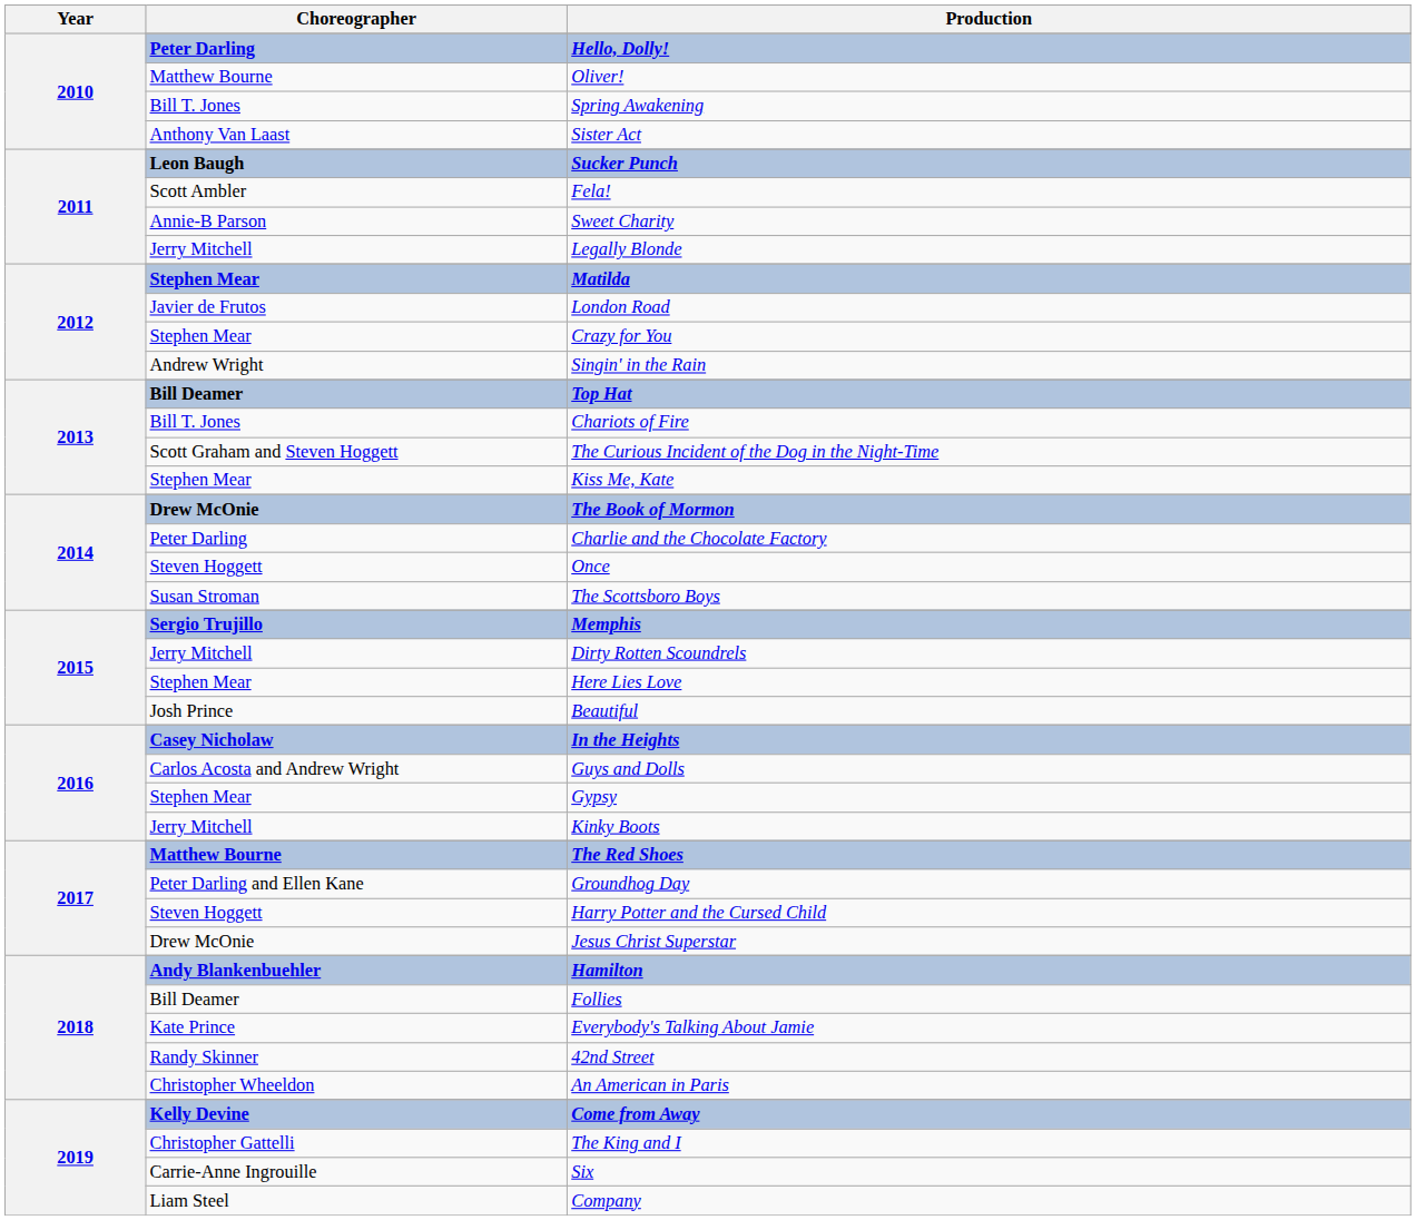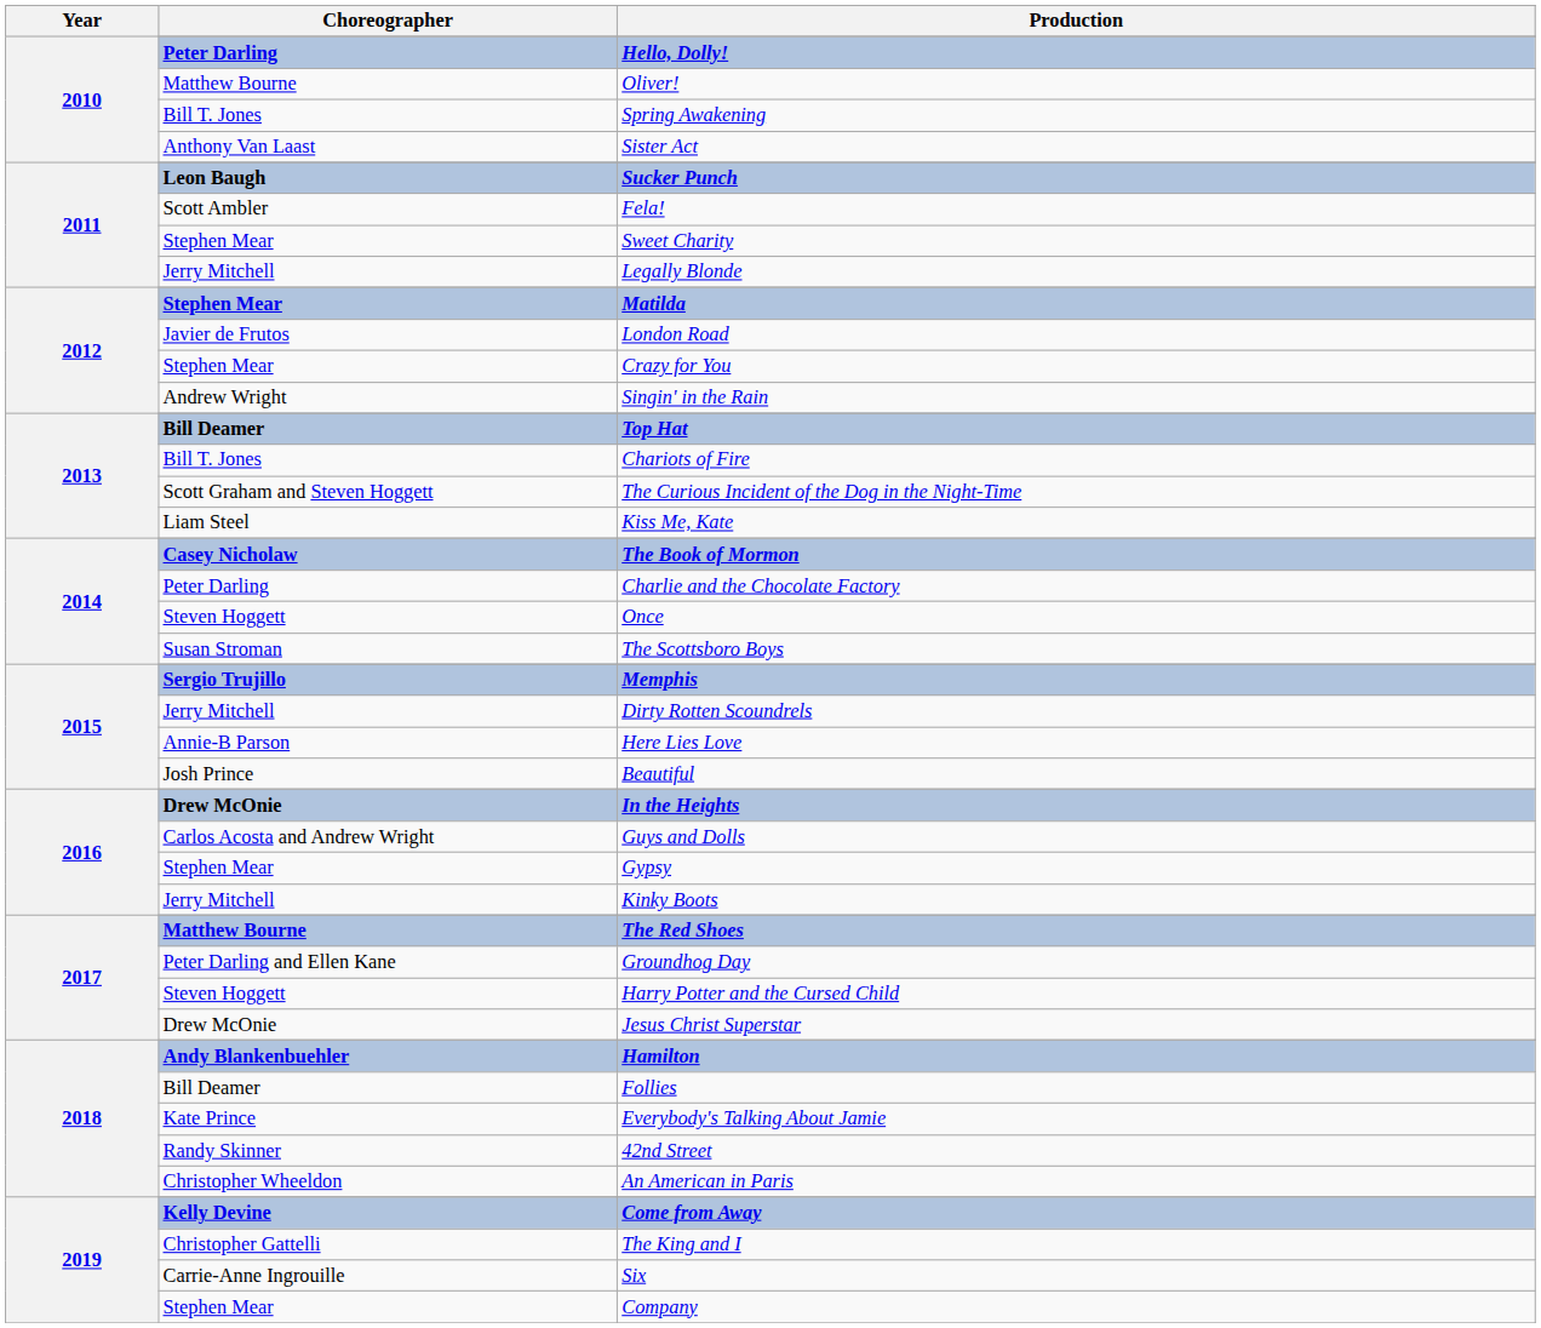 <table class="wikitable" style="width:98%;">
 <tr style="background:#bebebe;">
 <th style="width:10%;">Year</th>
 <th style="width:30%;">Choreographer</th>
 <th style="width:60%;">Production</th>
 </tr>
 <tr>
 <th rowspan="5" align="center"><a href='#'>2010</a></th>
 </tr>
 <tr style="background:#B0C4DE">
 <td><strong><a href='#'>Peter Darling</a></strong></td>
 <td><strong><em><a href='#'>Hello, Dolly!</a></em></strong></td>
 </tr>
 <tr>
 <td><a href='#'>Matthew Bourne</a></td>
 <td><em><a href='#'>Oliver!</a></em></td>
 </tr>
 <tr>
 <td><a href='#'>Bill T. Jones</a></td>
 <td><em><a href='#'>Spring Awakening</a></em></td>
 </tr>
 <tr>
 <td><a href='#'>Anthony Van Laast</a></td>
 <td><em><a href='#'>Sister Act</a></em></td>
 </tr>
 <tr>
 <th rowspan="5" align="center"><a href='#'>2011</a></th>
 </tr>
 <tr style="background:#B0C4DE">
 <td><strong>Leon Baugh</strong></td>
 <td><strong><em><a href='#'>Sucker Punch</a></em></strong></td>
 </tr>
 <tr>
 <td>Scott Ambler</td>
 <td><em><a href='#'>Fela!</a></em></td>
 </tr>
 <tr>
-<td><a href='#'>Annie-B Parson</a></td>
+<td><a href='#'>Stephen Mear</a></td>
 <td><em><a href='#'>Sweet Charity</a></em></td>
 </tr>
 <tr>
 <td><a href='#'>Jerry Mitchell</a></td>
 <td><em><a href='#'>Legally Blonde</a></em></td>
 </tr>
 <tr>
 <th rowspan="5" align="center"><a href='#'>2012</a></th>
 </tr>
 <tr style="background:#B0C4DE">
 <td><strong><a href='#'>Stephen Mear</a></strong></td>
 <td><strong><em><a href='#'>Matilda</a></em></strong></td>
 </tr>
 <tr>
 <td><a href='#'>Javier de Frutos</a></td>
 <td><em><a href='#'>London Road</a></em></td>
 </tr>
 <tr>
 <td><a href='#'>Stephen Mear</a></td>
 <td><em><a href='#'>Crazy for You</a></em></td>
 </tr>
 <tr>
 <td>Andrew Wright</td>
 <td><em><a href='#'>Singin' in the Rain</a></em></td>
 </tr>
 <tr>
 <th rowspan="5" align="center"><a href='#'>2013</a></th>
 </tr>
 <tr style="background:#B0C4DE">
 <td><strong>Bill Deamer</strong></td>
 <td><strong><em><a href='#'>Top Hat</a></em></strong></td>
 </tr>
 <tr>
 <td><a href='#'>Bill T. Jones</a></td>
 <td><em><a href='#'>Chariots of Fire</a></em></td>
 </tr>
 <tr>
 <td>Scott Graham and <a href='#'>Steven Hoggett</a></td>
 <td><em><a href='#'>The Curious Incident of the Dog in the Night-Time</a></em></td>
 </tr>
 <tr>
-<td><a href='#'>Stephen Mear</a></td>
+<td>Liam Steel</td>
 <td><em><a href='#'>Kiss Me, Kate</a></em></td>
 </tr>
 <tr>
 <th rowspan="5" align="center"><a href='#'>2014</a></th>
 </tr>
 <tr style="background:#B0C4DE">
-<td><strong>Drew McOnie</strong></td>
+<td><strong><a href='#'>Casey Nicholaw</a></strong></td>
 <td><strong><em><a href='#'>The Book of Mormon</a></em></strong></td>
 </tr>
 <tr>
 <td><a href='#'>Peter Darling</a></td>
 <td><em><a href='#'>Charlie and the Chocolate Factory</a></em></td>
 </tr>
 <tr>
 <td><a href='#'>Steven Hoggett</a></td>
 <td><em><a href='#'>Once</a></em></td>
 </tr>
 <tr>
 <td><a href='#'>Susan Stroman</a></td>
 <td><em><a href='#'>The Scottsboro Boys</a></em></td>
 </tr>
 <tr>
 <th rowspan="5" align="center"><a href='#'>2015</a></th>
 </tr>
 <tr style="background:#B0C4DE">
 <td><strong><a href='#'>Sergio Trujillo</a></strong></td>
 <td><strong><em><a href='#'>Memphis</a></em></strong></td>
 </tr>
 <tr>
 <td><a href='#'>Jerry Mitchell</a></td>
 <td><em><a href='#'>Dirty Rotten Scoundrels</a></em></td>
 </tr>
 <tr>
-<td><a href='#'>Stephen Mear</a></td>
+<td><a href='#'>Annie-B Parson</a></td>
 <td><em><a href='#'>Here Lies Love</a></em></td>
 </tr>
 <tr>
 <td>Josh Prince</td>
 <td><em><a href='#'>Beautiful</a></em></td>
 </tr>
 <tr>
 <th rowspan="5" align="center"><a href='#'>2016</a></th>
 </tr>
 <tr style="background:#B0C4DE">
-<td><strong><a href='#'>Casey Nicholaw</a></strong></td>
+<td><strong>Drew McOnie</strong></td>
 <td><strong><em><a href='#'>In the Heights</a></em></strong></td>
 </tr>
 <tr>
 <td><a href='#'>Carlos Acosta</a> and Andrew Wright</td>
 <td><em><a href='#'>Guys and Dolls</a></em></td>
 </tr>
 <tr>
 <td><a href='#'>Stephen Mear</a></td>
 <td><em><a href='#'>Gypsy</a></em></td>
 </tr>
 <tr>
 <td><a href='#'>Jerry Mitchell</a></td>
 <td><em><a href='#'>Kinky Boots</a></em></td>
 </tr>
 <tr>
 <th rowspan="5" align="center"><a href='#'>2017</a></th>
 </tr>
 <tr style="background:#B0C4DE">
 <td><strong><a href='#'>Matthew Bourne</a></strong></td>
 <td><strong><em><a href='#'>The Red Shoes</a></em></strong></td>
 </tr>
 <tr>
 <td><a href='#'>Peter Darling</a> and Ellen Kane</td>
 <td><em><a href='#'>Groundhog Day</a></em></td>
 </tr>
 <tr>
 <td><a href='#'>Steven Hoggett</a></td>
 <td><em><a href='#'>Harry Potter and the Cursed Child</a></em></td>
 </tr>
 <tr>
 <td>Drew McOnie</td>
 <td><em><a href='#'>Jesus Christ Superstar</a></em></td>
 </tr>
 <tr>
 <th rowspan="6"><a href='#'>2018</a></th>
 </tr>
 <tr style="background:#B0C4DE">
 <td><strong><a href='#'>Andy Blankenbuehler</a></strong></td>
 <td><a href='#'><strong><em>Hamilton</em></strong></a></td>
 </tr>
 <tr>
 <td>Bill Deamer</td>
 <td><em><a href='#'>Follies</a></em></td>
 </tr>
 <tr>
 <td><a href='#'>Kate Prince</a></td>
 <td><em><a href='#'>Everybody's Talking About Jamie</a></em></td>
 </tr>
 <tr>
 <td><a href='#'>Randy Skinner</a></td>
 <td><a href='#'><em>42nd Street</em></a></td>
 </tr>
 <tr>
 <td><a href='#'>Christopher Wheeldon</a></td>
 <td><a href='#'><em>An American in Paris</em></a></td>
 </tr>
 <tr>
 <th rowspan=5><a href='#'>2019</a></th>
 </tr>
 <tr style="background:#B0C4DE">
 <td><strong><a href='#'>Kelly Devine</a></strong></td>
 <td><strong><em><a href='#'>Come from Away</a></em></strong></td>
 </tr>
 <tr>
 <td><a href='#'>Christopher Gattelli</a></td>
 <td><em><a href='#'>The King and I</a></em></td>
 </tr>
 <tr>
 <td>Carrie-Anne Ingrouille</td>
 <td><em><a href='#'>Six</a></em></td>
 </tr>
 <tr>
-<td>Liam Steel</td>
+<td><a href='#'>Stephen Mear</a></td>
 <td><em><a href='#'>Company</a></em></td>
 </tr>
 </table>
